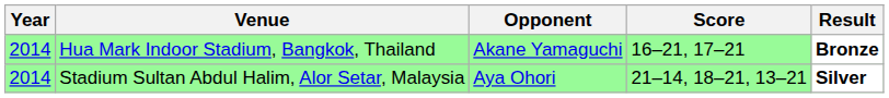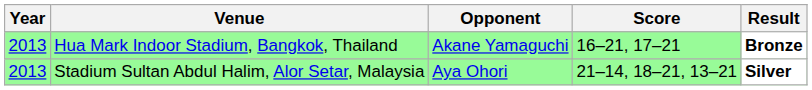 <table class="sortable wikitable" style="font-size: 90%;">
 <tr>
 <th>Year</th>
 <th>Venue</th>
 <th>Opponent</th>
 <th>Score</th>
 <th>Result</th>
 </tr>
 <tr style="background:#98FB98">
-<td align="center"><a href='#'>2014</a></td>
+<td align="center"><a href='#'>2013</a></td>
 <td align="left"><a href='#'>Hua Mark Indoor Stadium</a>, <a href='#'>Bangkok</a>, Thailand</td>
 <td align="left"> <a href='#'>Akane Yamaguchi</a></td>
 <td align="left">16–21, 17–21</td>
 <td style="text-align:left; background:white"> <strong>Bronze</strong></td>
 </tr>
 <tr style="background:#98FB98">
-<td align="center"><a href='#'>2014</a></td>
+<td align="center"><a href='#'>2013</a></td>
 <td align="left">Stadium Sultan Abdul Halim, <a href='#'>Alor Setar</a>, Malaysia</td>
 <td align="left"> <a href='#'>Aya Ohori</a></td>
 <td align="left">21–14, 18–21, 13–21</td>
 <td style="text-align:left; background:white"> <strong>Silver</strong></td>
 </tr>
 </table>
